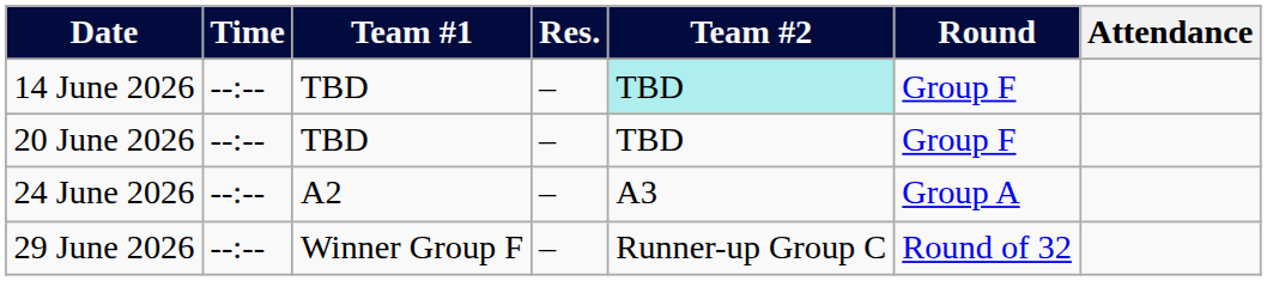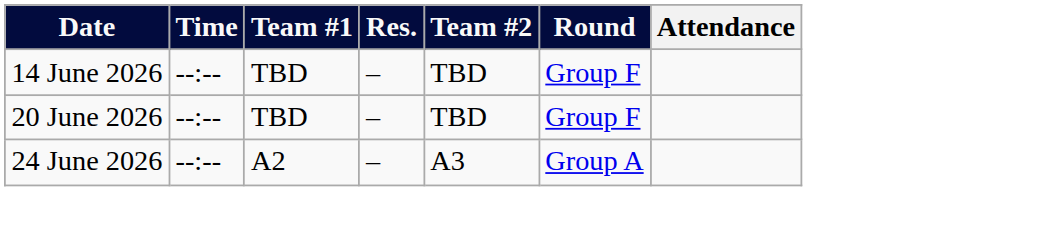 <table class="wikitable sortable">
 <tr>
 <th style="color:#f9f9f9; background:#020B3E;">Date</th>
 <th style="color:#f9f9f9; background:#020B3E;">Time</th>
 <th style="color:#f9f9f9; background:#020B3E;">Team #1</th>
 <th style="color:#f9f9f9; background:#020B3E;">Res.</th>
 <th style="color:#f9f9f9; background:#020B3E;">Team #2</th>
 <th style="color:#f9f9f9; background:#020B3E;">Round</th>
 <th>Attendance</th>
 </tr>
 <tr>
 <td>14 June 2026</td>
 <td>--:--</td>
 <td>TBD</td>
 <td>–</td>
-<td style="background: paleturquoise;">TBD</td>
+<td>TBD</td>
 <td><a href='#'>Group F</a></td>
 <td></td>
 </tr>
 <tr>
 <td>20 June 2026</td>
 <td>--:--</td>
 <td>TBD</td>
 <td>–</td>
 <td>TBD</td>
 <td><a href='#'>Group F</a></td>
 <td></td>
 </tr>
 <tr>
 <td>24 June 2026</td>
 <td>--:--</td>
 <td>A2</td>
 <td>–</td>
 <td>A3</td>
 <td><a href='#'>Group A</a></td>
 <td></td>
 </tr>
-<tr>
-<td>29 June 2026</td>
-<td>--:--</td>
-<td>Winner Group F</td>
-<td>–</td>
-<td>Runner-up Group C</td>
-<td><a href='#'>Round of 32</a></td>
-<td></td>
-</tr>
 </table>
